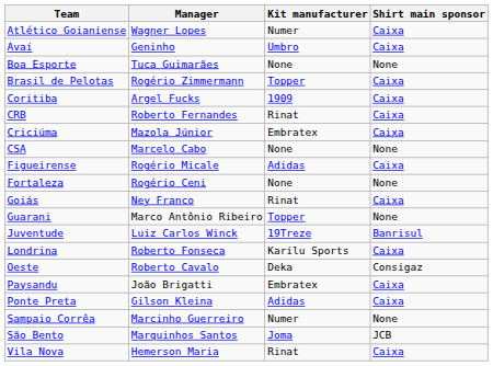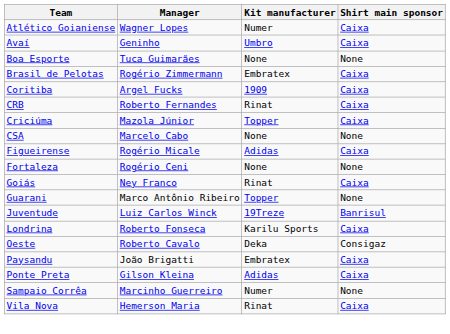 <table class="wikitable sortable" |>
 <tr>
 <th>Team</th>
 <th>Manager</th>
 <th>Kit manufacturer</th>
 <th>Shirt main sponsor</th>
 </tr>
 <tr>
 <td><a href='#'>Atlético Goianiense</a></td>
 <td> <a href='#'>Wagner Lopes</a></td>
 <td> Numer</td>
 <td> <a href='#'>Caixa</a></td>
 </tr>
 <tr>
 <td><a href='#'>Avaí</a></td>
 <td> <a href='#'>Geninho</a></td>
 <td> <a href='#'>Umbro</a></td>
 <td> <a href='#'>Caixa</a></td>
 </tr>
 <tr>
 <td><a href='#'>Boa Esporte</a></td>
 <td> <a href='#'>Tuca Guimarães</a></td>
 <td>None</td>
 <td>None</td>
 </tr>
 <tr>
 <td><a href='#'>Brasil de Pelotas</a></td>
 <td> <a href='#'>Rogério Zimmermann</a></td>
-<td> <a href='#'>Topper</a></td>
+<td> Embratex</td>
 <td> <a href='#'>Caixa</a></td>
 </tr>
 <tr>
 <td><a href='#'>Coritiba</a></td>
 <td> <a href='#'>Argel Fucks</a></td>
 <td> <a href='#'>1909</a></td>
 <td> <a href='#'>Caixa</a></td>
 </tr>
 <tr>
 <td><a href='#'>CRB</a></td>
 <td> <a href='#'>Roberto Fernandes</a></td>
 <td> Rinat</td>
 <td> <a href='#'>Caixa</a></td>
 </tr>
 <tr>
 <td><a href='#'>Criciúma</a></td>
 <td> <a href='#'>Mazola Júnior</a></td>
-<td> Embratex</td>
+<td> <a href='#'>Topper</a></td>
 <td> <a href='#'>Caixa</a></td>
 </tr>
 <tr>
 <td><a href='#'>CSA</a></td>
 <td> <a href='#'>Marcelo Cabo</a></td>
 <td>None</td>
 <td>None</td>
 </tr>
 <tr>
 <td><a href='#'>Figueirense</a></td>
 <td> <a href='#'>Rogério Micale</a></td>
 <td> <a href='#'>Adidas</a></td>
 <td> <a href='#'>Caixa</a></td>
 </tr>
 <tr>
 <td><a href='#'>Fortaleza</a></td>
 <td> <a href='#'>Rogério Ceni</a></td>
 <td>None</td>
 <td>None</td>
 </tr>
 <tr>
 <td><a href='#'>Goiás</a></td>
 <td> <a href='#'>Ney Franco</a></td>
 <td> Rinat</td>
 <td> <a href='#'>Caixa</a></td>
 </tr>
 <tr>
 <td><a href='#'>Guarani</a></td>
 <td> Marco Antônio Ribeiro</td>
 <td> <a href='#'>Topper</a></td>
 <td>None</td>
 </tr>
 <tr>
 <td><a href='#'>Juventude</a></td>
 <td> <a href='#'>Luiz Carlos Winck</a></td>
 <td> <a href='#'>19Treze</a></td>
 <td> <a href='#'>Banrisul</a></td>
 </tr>
 <tr>
 <td><a href='#'>Londrina</a></td>
 <td> <a href='#'>Roberto Fonseca</a></td>
 <td> Karilu Sports</td>
 <td> <a href='#'>Caixa</a></td>
 </tr>
 <tr>
 <td><a href='#'>Oeste</a></td>
 <td> <a href='#'>Roberto Cavalo</a></td>
 <td> Deka</td>
 <td> Consigaz</td>
 </tr>
 <tr>
 <td><a href='#'>Paysandu</a></td>
 <td> João Brigatti</td>
 <td> Embratex</td>
 <td> <a href='#'>Caixa</a></td>
 </tr>
 <tr>
 <td><a href='#'>Ponte Preta</a></td>
 <td> <a href='#'>Gilson Kleina</a></td>
 <td> <a href='#'>Adidas</a></td>
 <td> <a href='#'>Caixa</a></td>
 </tr>
 <tr>
 <td><a href='#'>Sampaio Corrêa</a></td>
 <td> <a href='#'>Marcinho Guerreiro</a></td>
 <td> Numer</td>
 <td>None</td>
 </tr>
 <tr>
-<td><a href='#'>São Bento</a></td>
-<td> <a href='#'>Marquinhos Santos</a></td>
-<td> <a href='#'>Joma</a></td>
-<td> JCB</td>
-</tr>
-<tr>
 <td><a href='#'>Vila Nova</a></td>
 <td> <a href='#'>Hemerson Maria</a></td>
 <td> Rinat</td>
 <td> <a href='#'>Caixa</a></td>
 </tr>
 </table>
